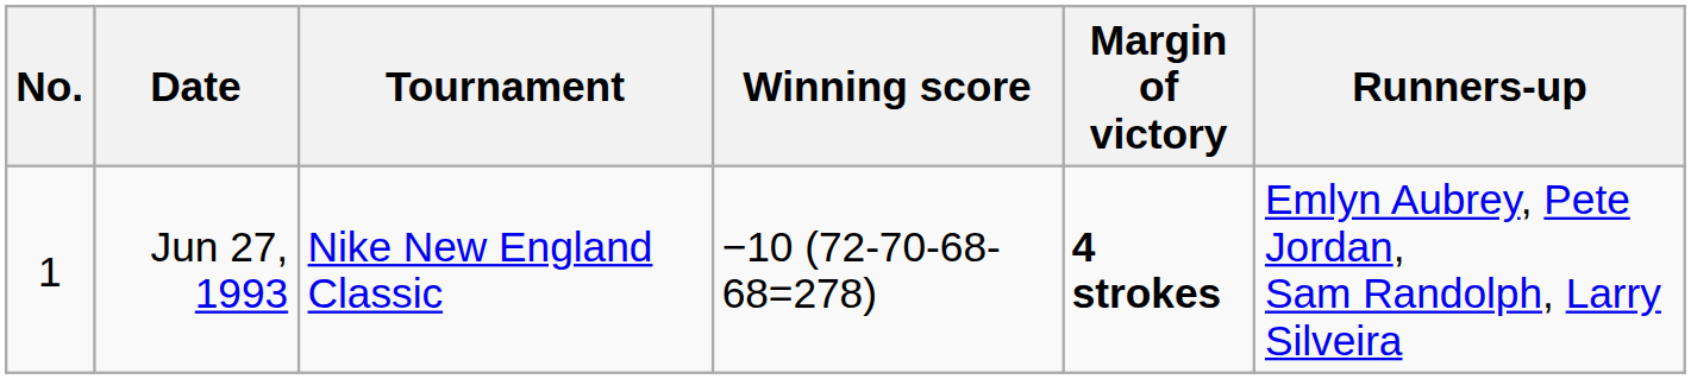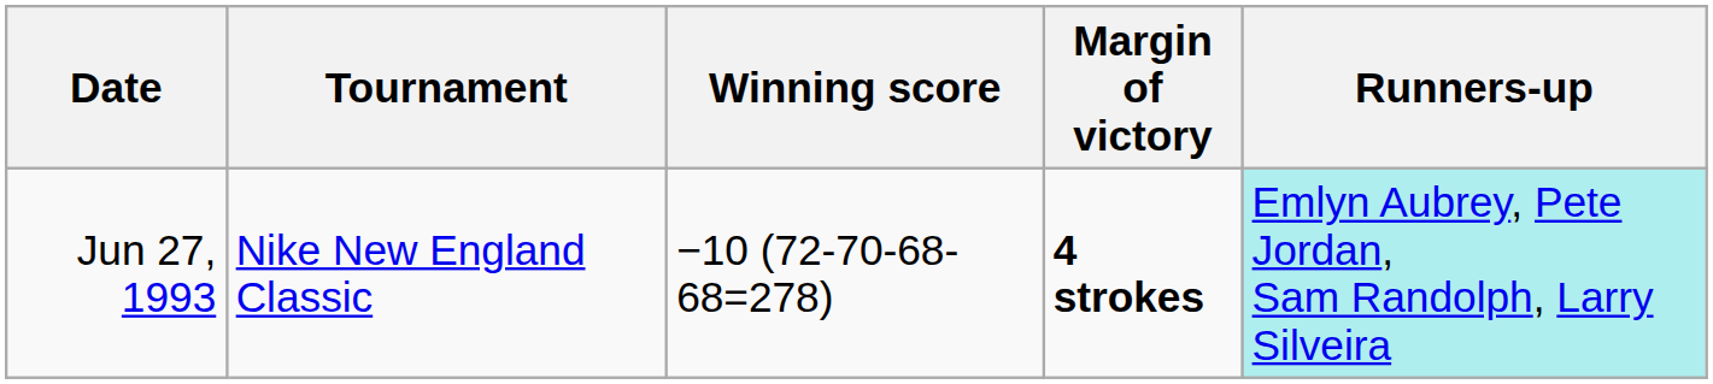 <table class="wikitable" style="font-size:95%;">
 <tr>
-<th>No.</th>
 <th>Date</th>
 <th>Tournament</th>
 <th>Winning score</th>
 <th>Margin of<br>victory</th>
 <th>Runners-up</th>
 </tr>
 <tr>
-<td align=center>1</td>
 <td align=right>Jun 27, <a href='#'>1993</a></td>
 <td><a href='#'>Nike New England Classic</a></td>
 <td>−10 (72-70-68-68=278)</td>
 <td><strong>4 strokes</strong></td>
-<td> <a href='#'>Emlyn Aubrey</a>,  <a href='#'>Pete Jordan</a>,<br> <a href='#'>Sam Randolph</a>,  <a href='#'>Larry Silveira</a></td>
+<td style="background: paleturquoise;"> <a href='#'>Emlyn Aubrey</a>,  <a href='#'>Pete Jordan</a>,<br> <a href='#'>Sam Randolph</a>,  <a href='#'>Larry Silveira</a></td>
 </tr>
 </table>
